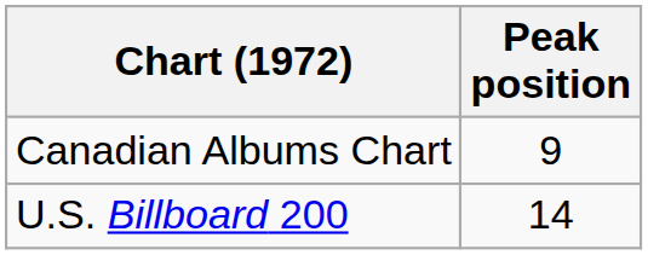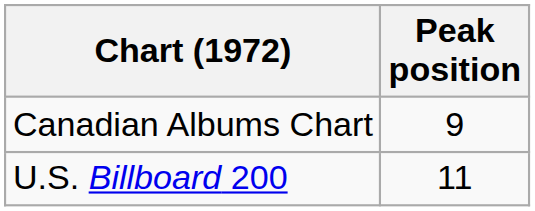 <table class="wikitable sortable plainrowheaders">
 <tr>
 <th>Chart (1972)</th>
 <th>Peak<br>position</th>
 </tr>
 <tr>
 <td>Canadian Albums Chart</td>
 <td align="center">9</td>
 </tr>
 <tr>
 <td>U.S. <a href='#'><em>Billboard</em> 200</a></td>
-<td style="text-align:center;">14</td>
+<td style="text-align:center;">11</td>
 </tr>
 </table>
